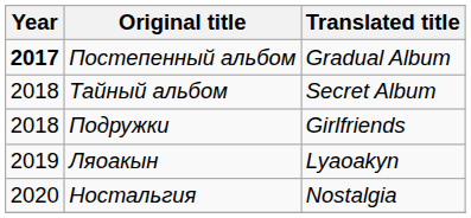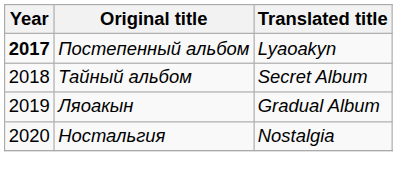 <table class="wikitable">
 <tr>
 <th>Year</th>
 <th>Original title</th>
 <th>Translated title</th>
 </tr>
 <tr>
 <td><strong>2017</strong></td>
 <td><em>Постепенный альбом</em></td>
-<td><em>Gradual Album</em></td>
+<td><em>Lyaoakyn</em></td>
 </tr>
 <tr>
 <td>2018</td>
 <td><em>Тайный альбом</em></td>
 <td><em>Secret Album</em></td>
 </tr>
 <tr>
-<td>2018</td>
-<td><em>Подружки</em></td>
-<td><em>Girlfriends</em></td>
-</tr>
-<tr>
 <td>2019</td>
 <td><em>Ляоакын</em></td>
-<td><em>Lyaoakyn</em></td>
+<td><em>Gradual Album</em></td>
 </tr>
 <tr>
 <td>2020</td>
 <td><em>Ностальгия</em></td>
 <td><em>Nostalgia</em></td>
 </tr>
 <tr>
 </tr>
 </table>
